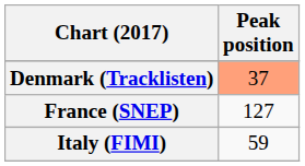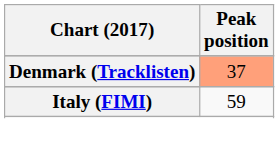 <table class="wikitable sortable plainrowheaders" style="text-align:center">
 <tr>
 <th scope="col">Chart (2017)</th>
 <th scope="col">Peak<br>position</th>
 </tr>
 <tr>
 </tr>
 <tr>
 </tr>
 <tr>
 </tr>
 <tr>
 </tr>
 <tr>
 <th scope="row">Denmark (<a href='#'>Tracklisten</a>)</th>
 <td style="background: lightsalmon;">37</td>
-</tr>
-<tr>
-<th scope="row">France (<a href='#'>SNEP</a>)</th>
-<td>127</td>
 </tr>
 <tr>
 </tr>
 <tr>
 </tr>
 <tr>
 </tr>
 <tr>
 <th scope="row">Italy (<a href='#'>FIMI</a>)</th>
 <td>59</td>
 </tr>
 <tr>
 </tr>
 <tr>
 </tr>
 <tr>
 </tr>
 <tr>
 </tr>
 <tr>
 </tr>
 <tr>
 </tr>
 <tr>
 </tr>
 </table>
